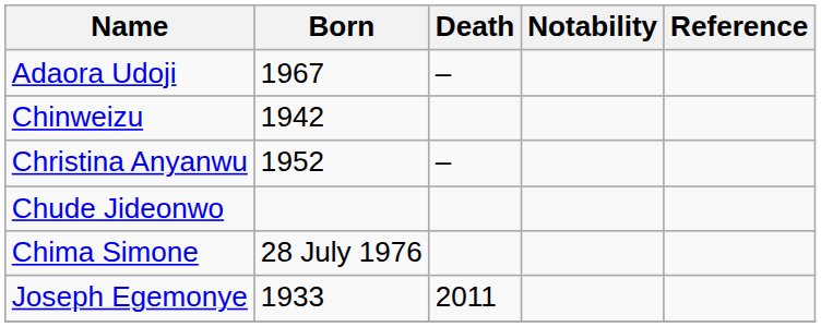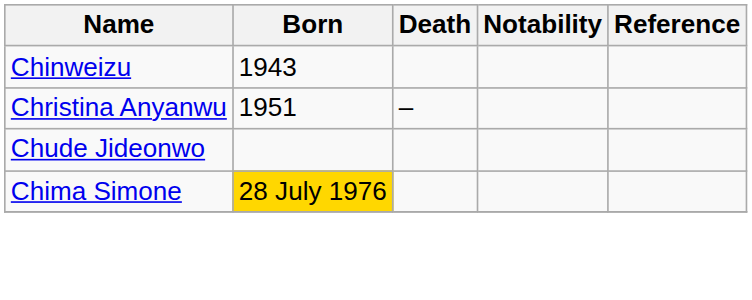 <table class="wikitable ">
 <tr>
 <th>Name</th>
 <th>Born</th>
 <th>Death</th>
 <th>Notability</th>
 <th>Reference</th>
 </tr>
 <tr>
-<td><a href='#'>Adaora Udoji</a></td>
-<td>1967</td>
-<td>–</td>
-<td></td>
-<td></td>
-</tr>
-<tr>
 <td><a href='#'>Chinweizu</a></td>
-<td>1942</td>
+<td>1943</td>
 <td></td>
 <td></td>
 <td></td>
 </tr>
 <tr>
 <td><a href='#'>Christina Anyanwu</a></td>
-<td>1952</td>
+<td>1951</td>
 <td>–</td>
 <td></td>
 <td></td>
 </tr>
 <tr>
 <td><a href='#'>Chude Jideonwo</a></td>
 <td></td>
 <td></td>
 <td></td>
 <td></td>
 </tr>
 <tr>
 <td><a href='#'>Chima Simone</a></td>
-<td>28 July 1976</td>
+<td style="background: gold;">28 July 1976</td>
 <td></td>
-<td></td>
-<td></td>
-</tr>
-<tr>
-<td><a href='#'>Joseph Egemonye</a></td>
-<td>1933</td>
-<td>2011</td>
 <td></td>
 <td></td>
 </tr>
 <tr>
 </tr>
 </table>
